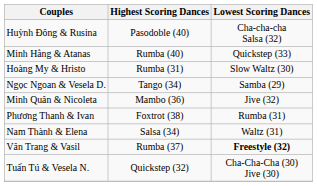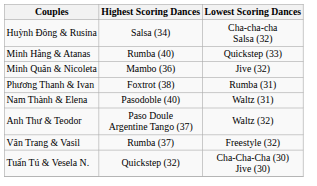 <table class="wikitable" align="center">
 <tr>
 <th>Couples</th>
 <th>Highest Scoring Dances</th>
 <th>Lowest Scoring Dances</th>
 </tr>
 <tr align=center>
 <td align=left>Huỳnh Đông & Rusina</td>
-<td>Pasodoble (40)</td>
+<td>Salsa (34)</td>
 <td>Cha-cha-cha<br> Salsa (32)</td>
 </tr>
 <tr align=center>
 <td align=left>Minh Hằng & Atanas</td>
 <td>Rumba (40)</td>
 <td>Quickstep (33)</td>
-</tr>
-<tr align=center>
-<td align=left>Hoàng My & Hristo</td>
-<td>Rumba (31)</td>
-<td>Slow Waltz (30)</td>
-</tr>
-<tr align=center>
-<td align=left>Ngọc Ngoan & Vesela D.</td>
-<td>Tango (34)</td>
-<td>Samba (29)</td>
 </tr>
 <tr align=center>
 <td align=left>Minh Quân & Nicoleta</td>
 <td>Mambo (36)</td>
 <td>Jive (32)</td>
 </tr>
 <tr align=center>
 <td align=left>Phương Thanh & Ivan</td>
 <td>Foxtrot (38)</td>
 <td>Rumba (31)</td>
 </tr>
 <tr align=center>
 <td align=left>Nam Thành & Elena</td>
-<td>Salsa (34)</td>
+<td>Pasodoble (40)</td>
 <td>Waltz (31)</td>
+</tr>
+<tr align=center>
+<td align=left>Anh Thư & Teodor</td>
+<td>Paso Doule<br> Argentine Tango (37)</td>
+<td>Waltz (32)</td>
 </tr>
 <tr align=center>
 <td align=left>Vân Trang & Vasil</td>
 <td>Rumba (37)</td>
-<td><strong>Freestyle (32)</strong></td>
+<td>Freestyle (32)</td>
 </tr>
 <tr align=center>
 <td align=left>Tuấn Tú & Vesela N.</td>
 <td>Quickstep (32)</td>
 <td>Cha-Cha-Cha (30)<br> Jive (30)</td>
 </tr>
 <tr>
 </tr>
 </table>
